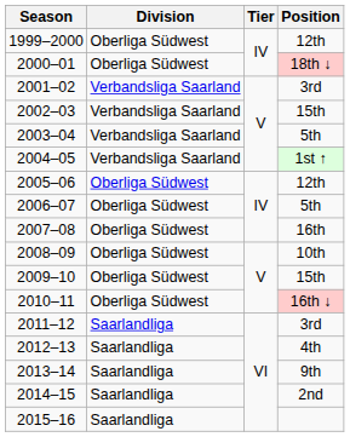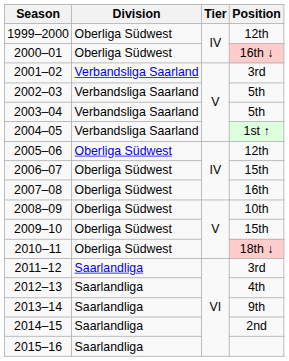 <table class="wikitable">
 <tr>
 <th>Season</th>
 <th>Division</th>
 <th>Tier</th>
 <th>Position</th>
 </tr>
 <tr align="center">
 <td>1999–2000</td>
 <td align="left">Oberliga Südwest</td>
 <td rowspan=2>IV</td>
 <td>12th</td>
 </tr>
 <tr align="center">
 <td>2000–01</td>
 <td align="left">Oberliga Südwest</td>
-<td style="background:#ffcccc">18th ↓</td>
+<td style="background:#ffcccc">16th ↓</td>
 </tr>
 <tr align="center">
 <td>2001–02</td>
 <td align="left"><a href='#'>Verbandsliga Saarland</a></td>
 <td rowspan=4>V</td>
 <td>3rd</td>
 </tr>
 <tr align="center">
 <td>2002–03</td>
 <td align="left">Verbandsliga Saarland</td>
-<td>15th</td>
+<td>5th</td>
 </tr>
 <tr align="center">
 <td>2003–04</td>
 <td align="left">Verbandsliga Saarland</td>
 <td>5th</td>
 </tr>
 <tr align="center">
 <td>2004–05</td>
 <td align="left">Verbandsliga Saarland</td>
 <td style="background:#ddffdd">1st ↑</td>
 </tr>
 <tr align="center">
 <td>2005–06</td>
 <td align="left"><a href='#'>Oberliga Südwest</a></td>
 <td rowspan=3>IV</td>
 <td>12th</td>
 </tr>
 <tr align="center">
 <td>2006–07</td>
 <td align="left">Oberliga Südwest</td>
-<td>5th</td>
+<td>15th</td>
 </tr>
 <tr align="center">
 <td>2007–08</td>
 <td align="left">Oberliga Südwest</td>
 <td>16th</td>
 </tr>
 <tr align="center">
 <td>2008–09</td>
 <td align="left">Oberliga Südwest</td>
 <td rowspan=3>V</td>
 <td>10th</td>
 </tr>
 <tr align="center">
 <td>2009–10</td>
 <td align="left">Oberliga Südwest</td>
 <td>15th</td>
 </tr>
 <tr align="center">
 <td>2010–11</td>
 <td align="left">Oberliga Südwest</td>
-<td style="background:#ffcccc">16th ↓</td>
+<td style="background:#ffcccc">18th ↓</td>
 </tr>
 <tr align="center">
 <td>2011–12</td>
 <td align="left"><a href='#'>Saarlandliga</a></td>
 <td rowspan=5>VI</td>
 <td>3rd</td>
 </tr>
 <tr align="center">
 <td>2012–13</td>
 <td align="left">Saarlandliga</td>
 <td>4th</td>
 </tr>
 <tr align="center">
 <td>2013–14</td>
 <td align="left">Saarlandliga</td>
 <td>9th</td>
 </tr>
 <tr align="center">
 <td>2014–15</td>
 <td align="left">Saarlandliga</td>
 <td>2nd</td>
 </tr>
 <tr align="center">
 <td>2015–16</td>
 <td align="left">Saarlandliga</td>
 <td></td>
 </tr>
 </table>
